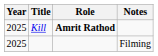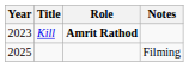 <table class="wikitable sortable">
 <tr>
 <th>Year</th>
 <th>Title</th>
 <th>Role</th>
 <th class="unsortable" scope="col">Notes</th>
 </tr>
 <tr>
-<td>2025</td>
+<td>2023</td>
 <td><em><a href='#'>Kill</a></em></td>
 <td><strong>Amrit Rathod</strong></td>
 <td></td>
 </tr>
 <tr>
 <td>2025</td>
 <td></td>
 <td></td>
 <td>Filming</td>
 </tr>
 </table>
